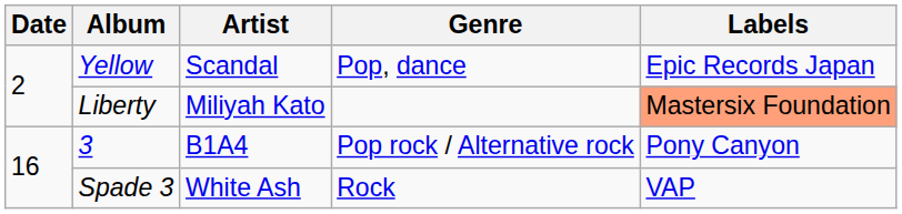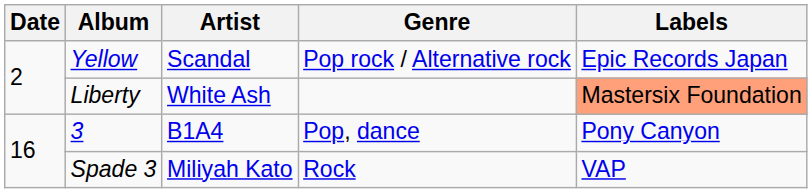 <table class="wikitable">
 <tr>
 <th>Date</th>
 <th>Album</th>
 <th>Artist</th>
 <th>Genre</th>
 <th>Labels</th>
 </tr>
 <tr>
 <td rowspan="2">2</td>
 <td><em><a href='#'> Yellow</a></em></td>
 <td><a href='#'>Scandal</a></td>
-<td><a href='#'>Pop</a>, <a href='#'>dance</a></td>
+<td><a href='#'>Pop rock</a> / <a href='#'>Alternative rock</a></td>
 <td><a href='#'>Epic Records Japan</a></td>
 </tr>
 <tr>
 <td><em>Liberty</em></td>
-<td><a href='#'>Miliyah Kato</a></td>
+<td><a href='#'>White Ash</a></td>
 <td></td>
 <td style="background: lightsalmon;">Mastersix Foundation</td>
 </tr>
 <tr>
 <td rowspan="2">16</td>
 <td><em><a href='#'>3</a></em></td>
 <td><a href='#'>B1A4</a></td>
-<td><a href='#'>Pop rock</a> / <a href='#'>Alternative rock</a></td>
+<td><a href='#'>Pop</a>, <a href='#'>dance</a></td>
 <td><a href='#'>Pony Canyon</a></td>
 </tr>
 <tr>
 <td><em>Spade 3</em></td>
-<td><a href='#'>White Ash</a></td>
+<td><a href='#'>Miliyah Kato</a></td>
 <td><a href='#'>Rock</a></td>
 <td><a href='#'>VAP</a></td>
 </tr>
 </table>
